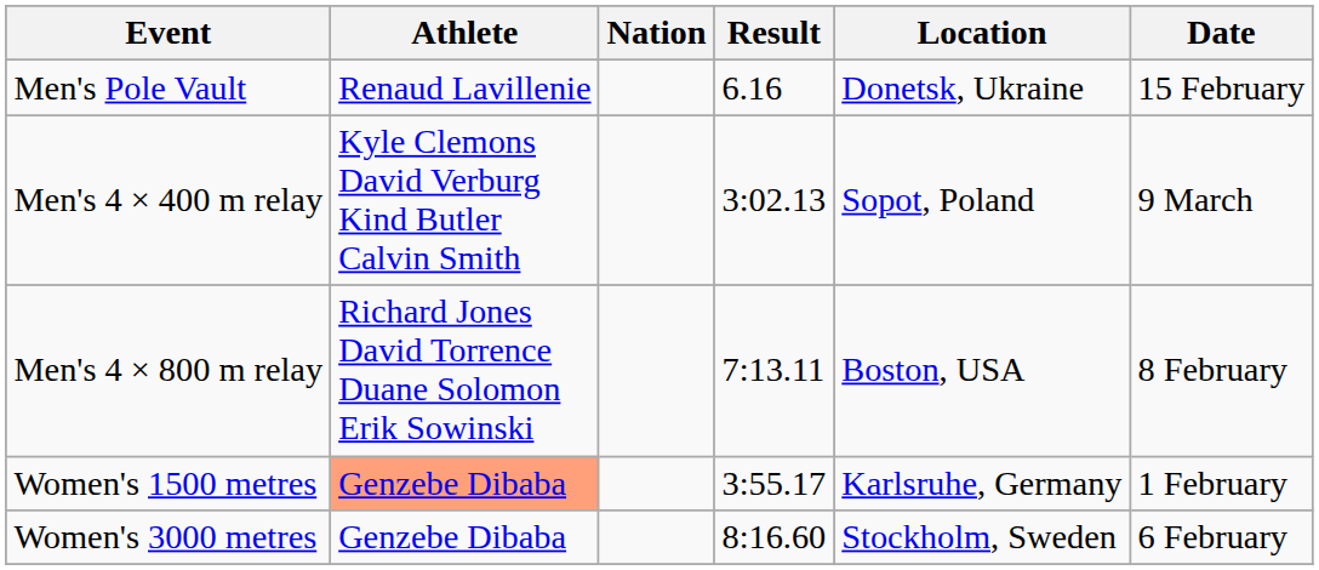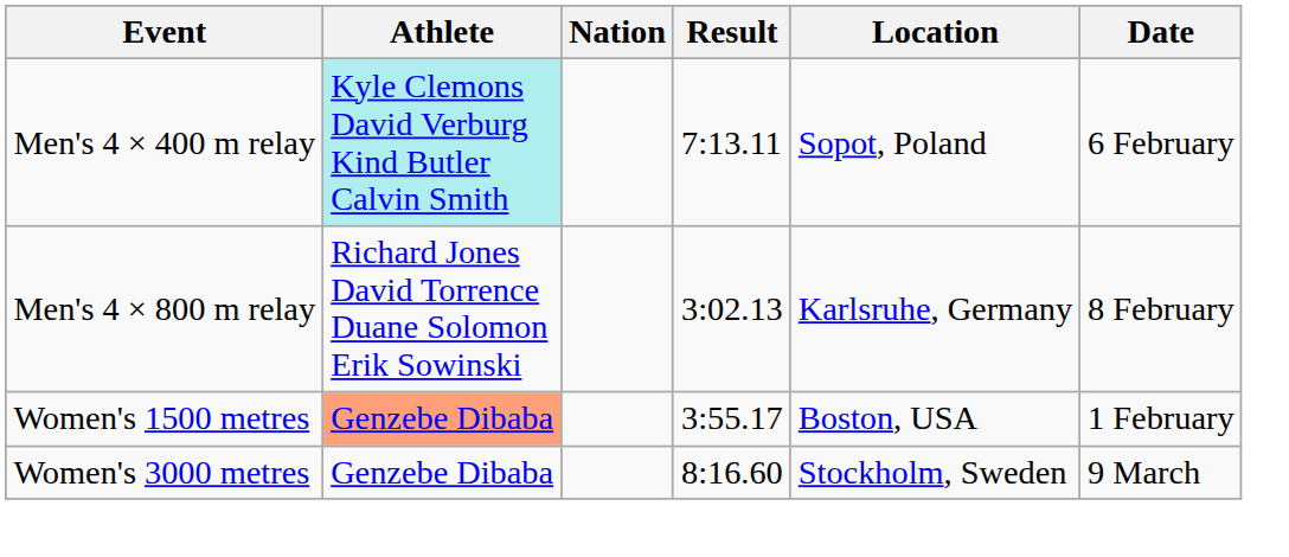 <table class="wikitable sortable" style="text-align: left;">
 <tr>
 <th>Event</th>
 <th>Athlete</th>
 <th>Nation</th>
 <th>Result</th>
 <th>Location</th>
 <th>Date</th>
 </tr>
 <tr>
-<td>Men's <a href='#'>Pole Vault</a></td>
-<td><a href='#'>Renaud Lavillenie</a></td>
+<td>Men's 4 × 400 m relay</td>
+<td style="background: paleturquoise;"><a href='#'>Kyle Clemons</a><br><a href='#'>David Verburg</a><br><a href='#'>Kind Butler</a><br><a href='#'>Calvin Smith</a></td>
 <td></td>
-<td>6.16</td>
-<td><a href='#'>Donetsk</a>, Ukraine</td>
-<td>15 February</td>
-</tr>
-<tr>
-<td>Men's 4 × 400 m relay</td>
-<td><a href='#'>Kyle Clemons</a><br><a href='#'>David Verburg</a><br><a href='#'>Kind Butler</a><br><a href='#'>Calvin Smith</a></td>
-<td></td>
-<td>3:02.13</td>
+<td>7:13.11</td>
 <td><a href='#'>Sopot</a>, Poland</td>
-<td>9 March</td>
+<td>6 February</td>
 </tr>
 <tr>
 <td>Men's 4 × 800 m relay</td>
 <td><a href='#'>Richard Jones</a><br><a href='#'>David Torrence</a><br><a href='#'>Duane Solomon</a><br><a href='#'>Erik Sowinski</a></td>
 <td></td>
-<td>7:13.11</td>
-<td><a href='#'>Boston</a>, USA</td>
+<td>3:02.13</td>
+<td><a href='#'>Karlsruhe</a>, Germany</td>
 <td>8 February</td>
 </tr>
 <tr>
 <td>Women's <a href='#'>1500 metres</a></td>
 <td style="background: lightsalmon;"><a href='#'>Genzebe Dibaba</a></td>
 <td></td>
 <td>3:55.17</td>
-<td><a href='#'>Karlsruhe</a>, Germany</td>
+<td><a href='#'>Boston</a>, USA</td>
 <td>1 February</td>
 </tr>
 <tr>
 <td>Women's <a href='#'>3000 metres</a></td>
 <td><a href='#'>Genzebe Dibaba</a></td>
 <td></td>
 <td>8:16.60</td>
 <td><a href='#'>Stockholm</a>, Sweden</td>
-<td>6 February</td>
+<td>9 March</td>
 </tr>
 </table>
